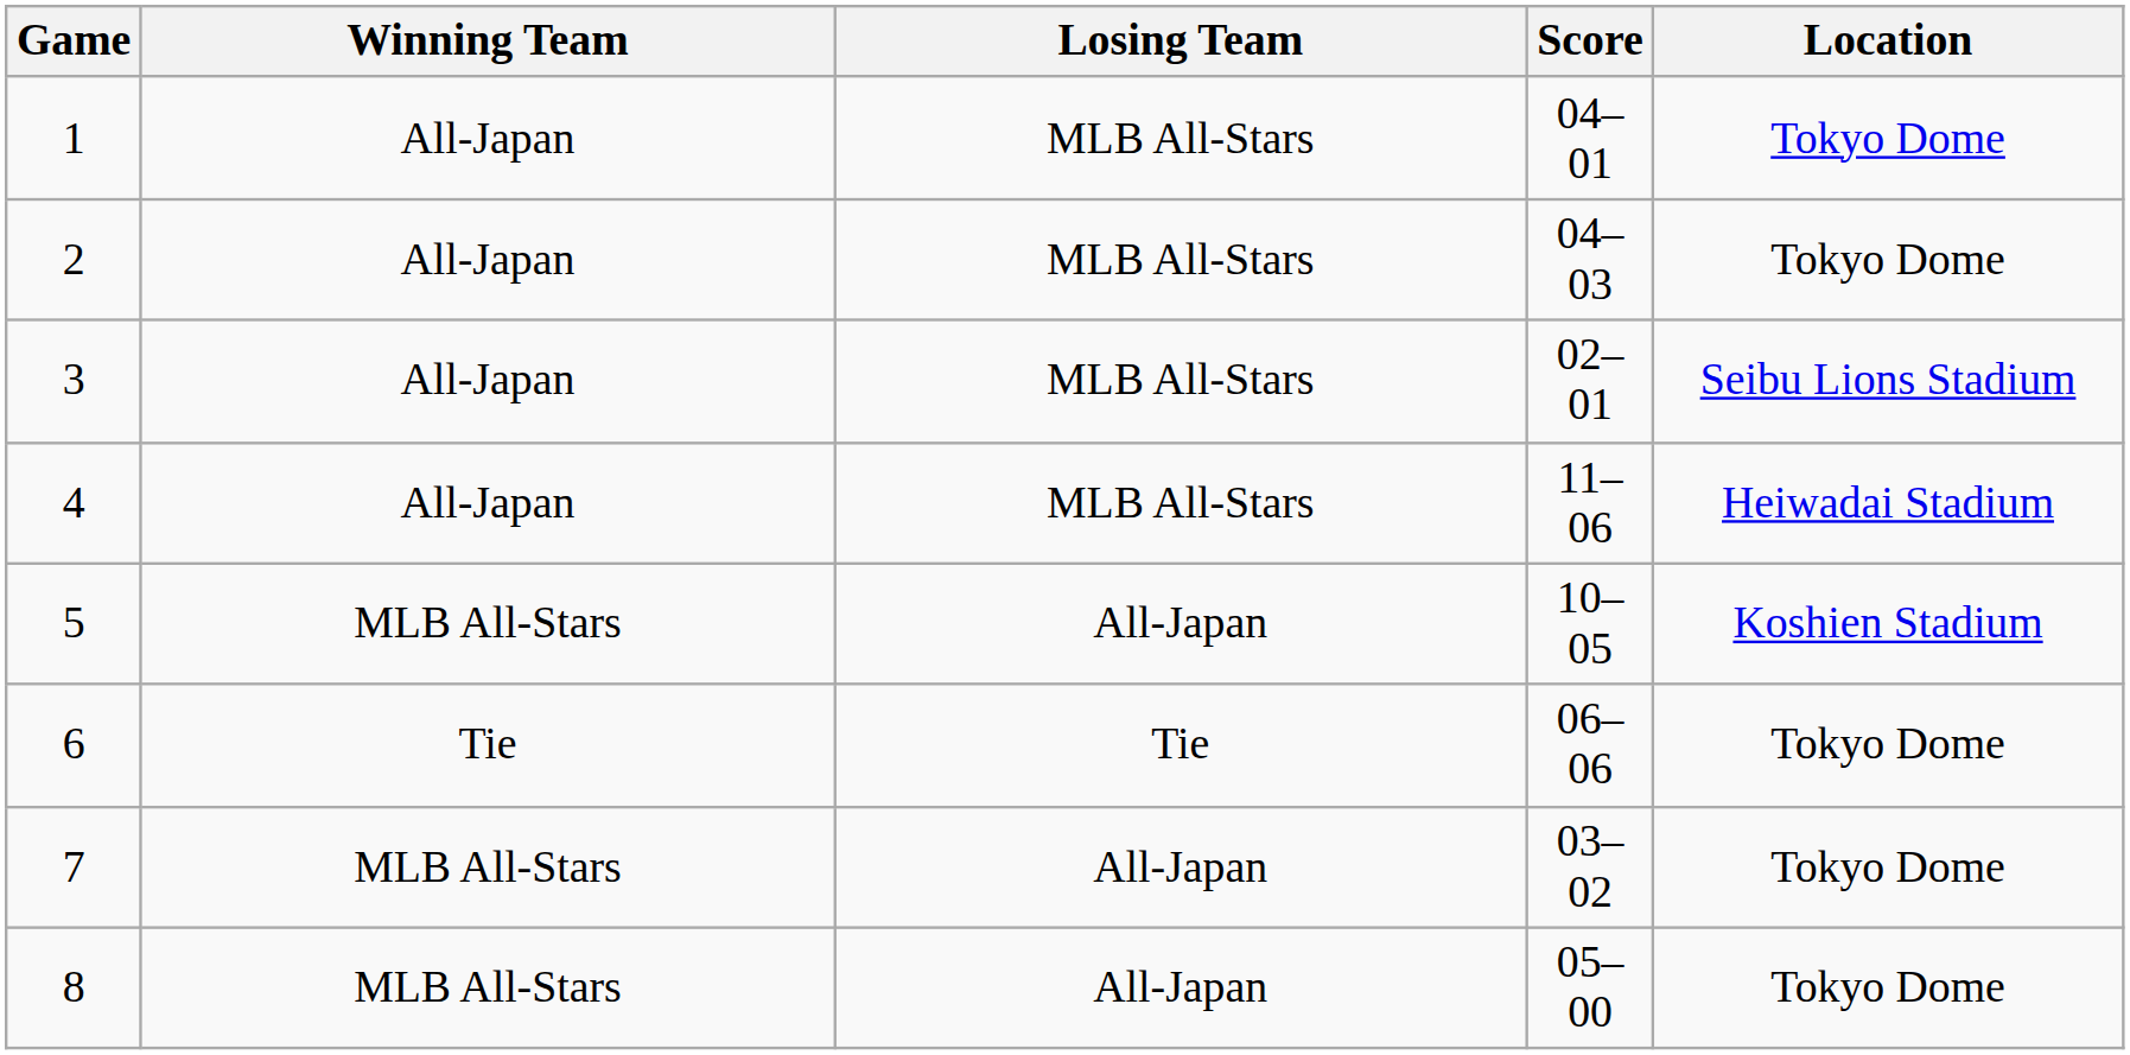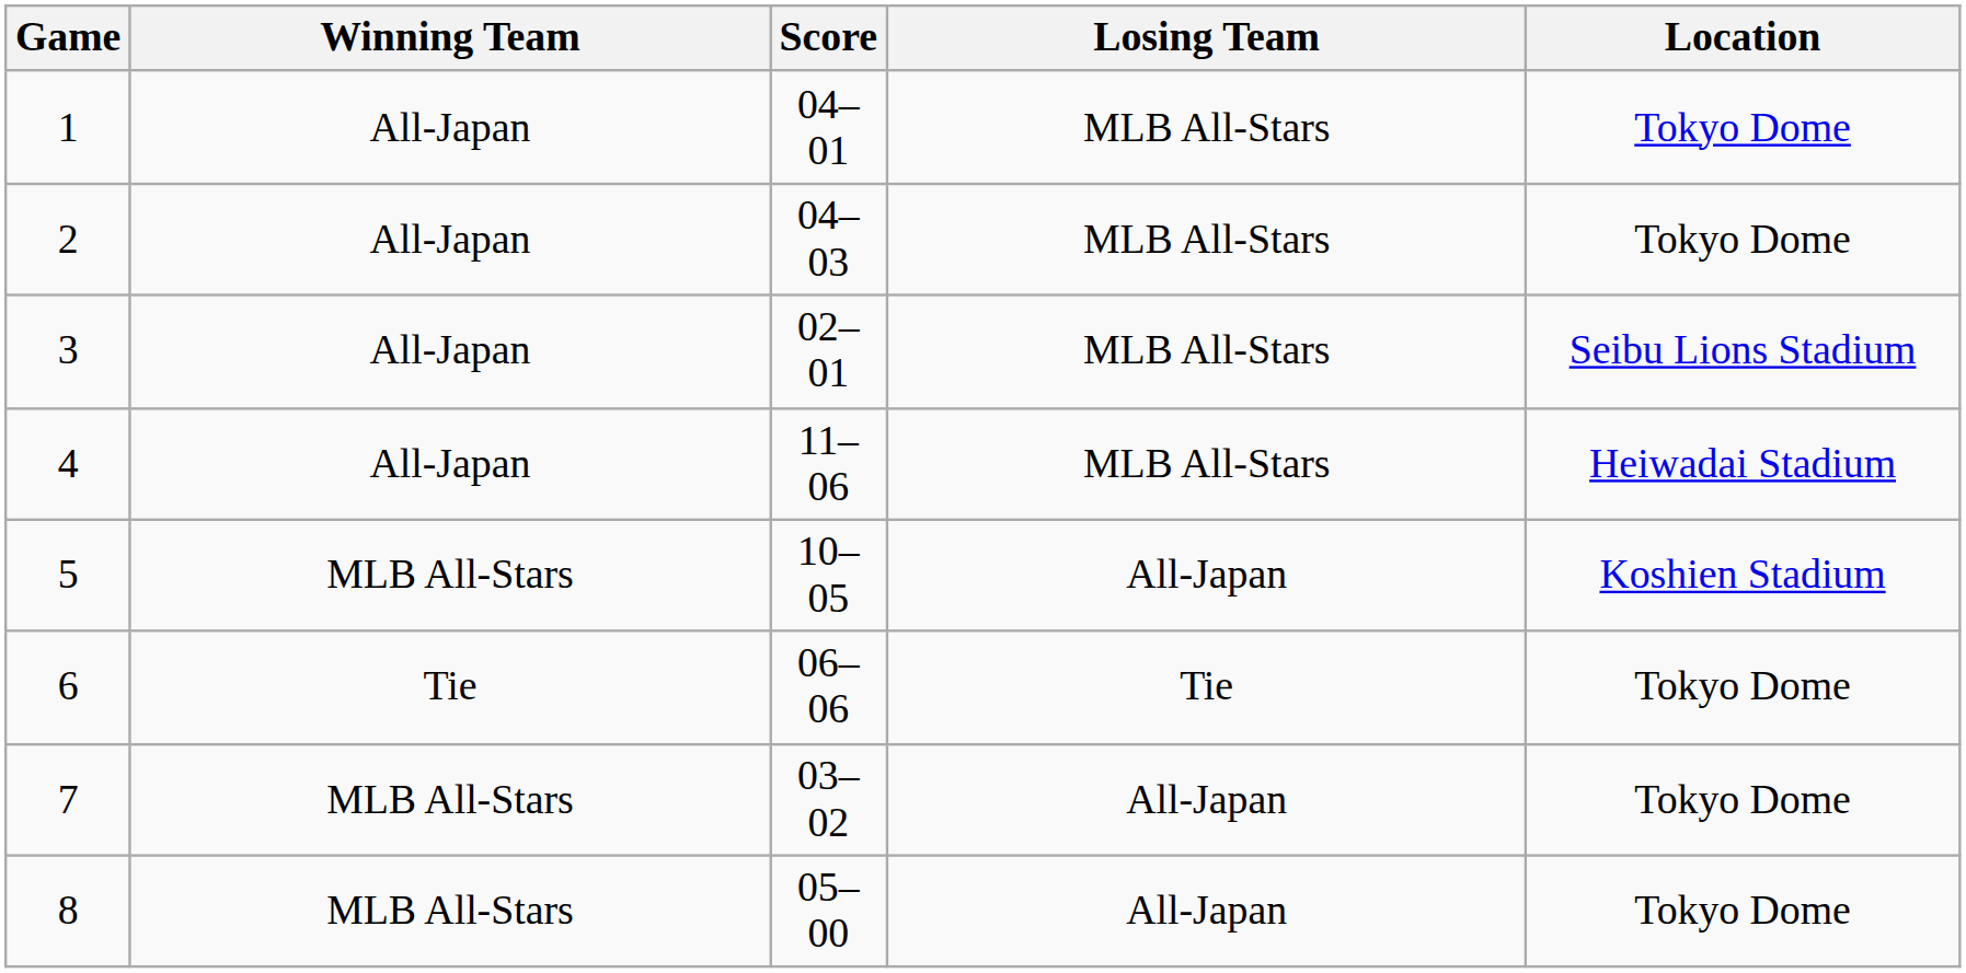 <table class="wikitable">
 <tr>
 <th>Game</th>
 <th>Winning Team</th>
+<th>Score</th>
 <th>Losing Team</th>
-<th>Score</th>
 <th>Location</th>
 </tr>
 <tr>
 <td style="width: 2em; text-align:center">1</td>
 <td style="width:15em; text-align:center">All-Japan</td>
+<td style="width: 2em; text-align:center">04–01</td>
 <td style="width:15em; text-align:center">MLB All-Stars</td>
-<td style="width: 2em; text-align:center">04–01</td>
 <td style="width:10em; text-align:center"><a href='#'>Tokyo Dome</a></td>
 </tr>
 <tr>
 <td style="text-align:center">2</td>
 <td style="text-align:center">All-Japan</td>
+<td style="text-align:center">04–03</td>
 <td style="text-align:center">MLB All-Stars</td>
-<td style="text-align:center">04–03</td>
 <td style="text-align:center">Tokyo Dome</td>
 </tr>
 <tr>
 <td style="text-align:center">3</td>
 <td style="text-align:center">All-Japan</td>
+<td style="text-align:center">02–01</td>
 <td style="text-align:center">MLB All-Stars</td>
-<td style="text-align:center">02–01</td>
 <td style="text-align:center"><a href='#'>Seibu Lions Stadium</a></td>
 </tr>
 <tr>
 <td style="text-align:center">4</td>
 <td style="text-align:center">All-Japan</td>
+<td style="text-align:center">11–06</td>
 <td style="text-align:center">MLB All-Stars</td>
-<td style="text-align:center">11–06</td>
 <td style="text-align:center"><a href='#'>Heiwadai Stadium</a></td>
 </tr>
 <tr>
 <td style="text-align:center">5</td>
 <td style="text-align:center">MLB All-Stars</td>
+<td style="text-align:center">10–05</td>
 <td style="text-align:center">All-Japan</td>
-<td style="text-align:center">10–05</td>
 <td style="text-align:center"><a href='#'>Koshien Stadium</a></td>
 </tr>
 <tr>
 <td style="text-align:center">6</td>
 <td style="text-align:center">Tie</td>
+<td style="text-align:center">06–06</td>
 <td style="text-align:center">Tie</td>
-<td style="text-align:center">06–06</td>
 <td style="text-align:center">Tokyo Dome</td>
 </tr>
 <tr>
 <td style="text-align:center">7</td>
 <td style="text-align:center">MLB All-Stars</td>
+<td style="text-align:center">03–02</td>
 <td style="text-align:center">All-Japan</td>
-<td style="text-align:center">03–02</td>
 <td style="text-align:center">Tokyo Dome</td>
 </tr>
 <tr>
 <td style="text-align:center">8</td>
 <td style="text-align:center">MLB All-Stars</td>
+<td style="text-align:center">05–00</td>
 <td style="text-align:center">All-Japan</td>
-<td style="text-align:center">05–00</td>
 <td style="text-align:center">Tokyo Dome</td>
 </tr>
 </table>
